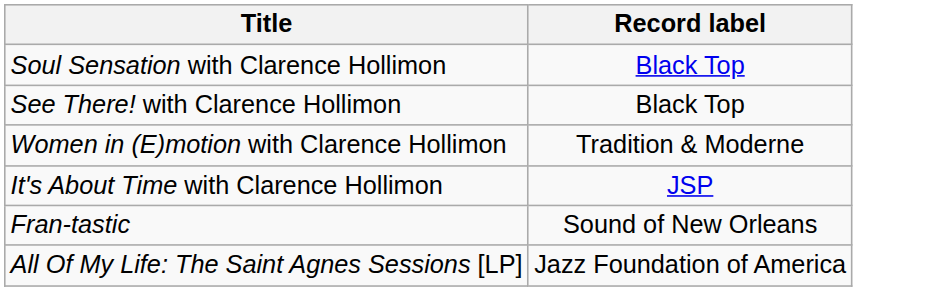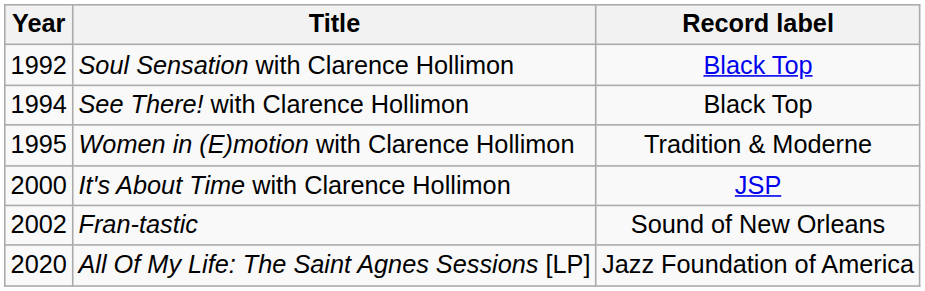 <table class="wikitable sortable">
 <tr>
+<th>Year</th>
 <th>Title</th>
 <th>Record label</th>
 </tr>
 <tr>
+<td>1992</td>
 <td><em>Soul Sensation</em> with Clarence Hollimon</td>
 <td style="text-align:center;"><a href='#'>Black Top</a></td>
 </tr>
 <tr>
+<td>1994</td>
 <td><em>See There!</em> with Clarence Hollimon</td>
 <td style="text-align:center;">Black Top</td>
 </tr>
 <tr>
+<td>1995</td>
 <td><em>Women in (E)motion</em> with Clarence Hollimon</td>
 <td style="text-align:center;">Tradition & Moderne</td>
 </tr>
 <tr>
+<td>2000</td>
 <td><em>It's About Time</em> with Clarence Hollimon</td>
 <td style="text-align:center;"><a href='#'>JSP</a></td>
 </tr>
 <tr>
+<td>2002</td>
 <td><em>Fran-tastic</em></td>
 <td style="text-align:center;">Sound of New Orleans</td>
 </tr>
 <tr>
+<td>2020</td>
 <td><em>All Of My Life: The Saint Agnes Sessions</em> [LP]</td>
 <td style="text-align:center;">Jazz Foundation of America</td>
 </tr>
 </table>
